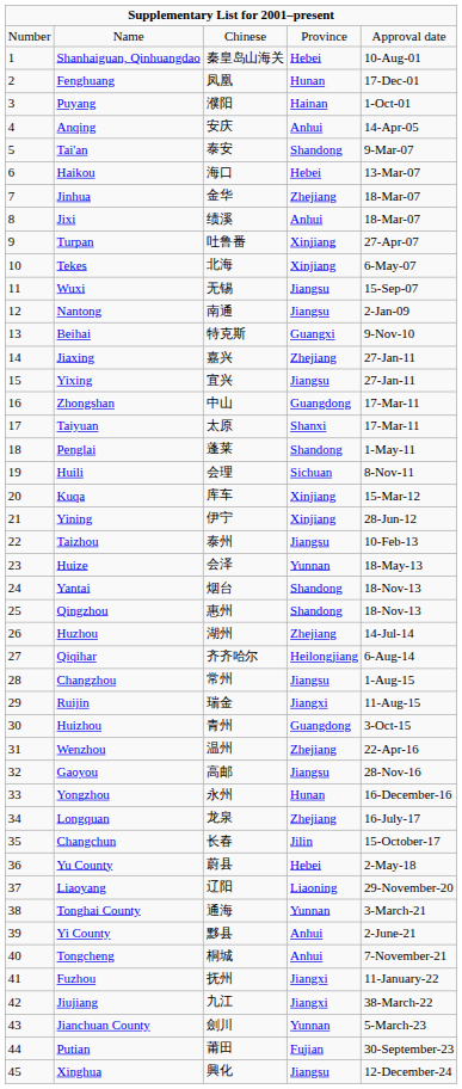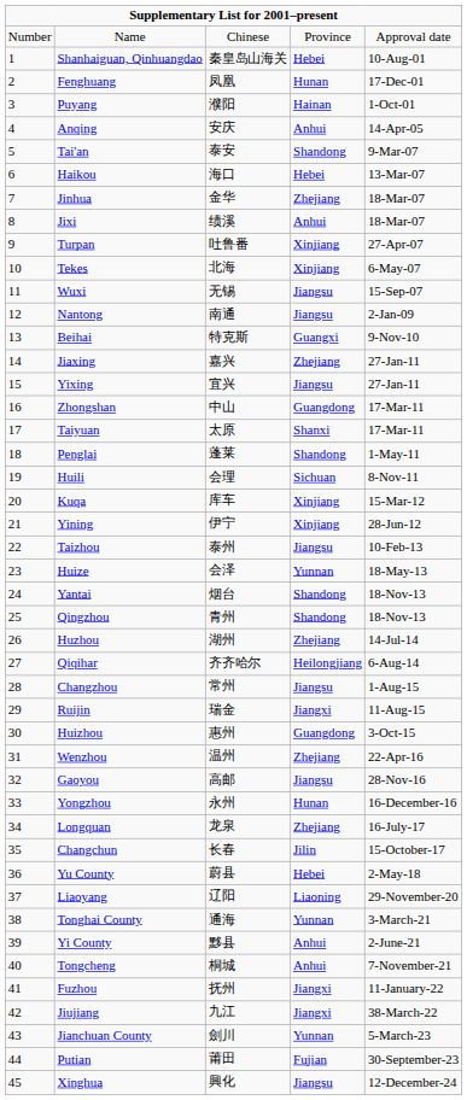 <table table class="wikitable sortable">
 <tr>
 <td align=center colspan=5><strong>Supplementary List for 2001–present</strong></td>
 </tr>
 <tr align=center>
 <td>Number</td>
 <td>Name</td>
 <td>Chinese</td>
 <td>Province</td>
 <td>Approval date</td>
 </tr>
 <tr align=left>
 <td>1</td>
 <td><a href='#'>Shanhaiguan, Qinhuangdao</a></td>
 <td>秦皇岛山海关</td>
 <td><a href='#'>Hebei</a></td>
 <td>10-Aug-01</td>
 </tr>
 <tr align=left>
 <td>2</td>
 <td><a href='#'>Fenghuang</a></td>
 <td>凤凰</td>
 <td><a href='#'>Hunan</a></td>
 <td>17-Dec-01</td>
 </tr>
 <tr align=left>
 <td>3</td>
 <td><a href='#'>Puyang</a></td>
 <td>濮阳</td>
 <td><a href='#'>Hainan</a></td>
 <td>1-Oct-01</td>
 </tr>
 <tr align=left>
 <td>4</td>
 <td><a href='#'>Anqing</a></td>
 <td>安庆</td>
 <td><a href='#'>Anhui</a></td>
 <td>14-Apr-05</td>
 </tr>
 <tr align=left>
 <td>5</td>
 <td><a href='#'>Tai'an</a></td>
 <td>泰安</td>
 <td><a href='#'>Shandong</a></td>
 <td>9-Mar-07</td>
 </tr>
 <tr align=left>
 <td>6</td>
 <td><a href='#'>Haikou</a></td>
 <td>海口</td>
 <td><a href='#'>Hebei</a></td>
 <td>13-Mar-07</td>
 </tr>
 <tr align=left>
 <td>7</td>
 <td><a href='#'>Jinhua</a></td>
 <td>金华</td>
 <td><a href='#'>Zhejiang</a></td>
 <td>18-Mar-07</td>
 </tr>
 <tr align=left>
 <td>8</td>
 <td><a href='#'>Jixi</a></td>
 <td>绩溪</td>
 <td><a href='#'>Anhui</a></td>
 <td>18-Mar-07</td>
 </tr>
 <tr align=left>
 <td>9</td>
 <td><a href='#'>Turpan</a></td>
 <td>吐鲁番</td>
 <td><a href='#'>Xinjiang</a></td>
 <td>27-Apr-07</td>
 </tr>
 <tr align=left>
 <td>10</td>
 <td><a href='#'>Tekes</a></td>
 <td>北海</td>
 <td><a href='#'>Xinjiang</a></td>
 <td>6-May-07</td>
 </tr>
 <tr align=left>
 <td>11</td>
 <td><a href='#'>Wuxi</a></td>
 <td>无锡</td>
 <td><a href='#'>Jiangsu</a></td>
 <td>15-Sep-07</td>
 </tr>
 <tr align=left>
 <td>12</td>
 <td><a href='#'>Nantong</a></td>
 <td>南通</td>
 <td><a href='#'>Jiangsu</a></td>
 <td>2-Jan-09</td>
 </tr>
 <tr align=left>
 <td>13</td>
 <td><a href='#'>Beihai</a></td>
 <td>特克斯</td>
 <td><a href='#'>Guangxi</a></td>
 <td>9-Nov-10</td>
 </tr>
 <tr align=left>
 <td>14</td>
 <td><a href='#'>Jiaxing</a></td>
 <td>嘉兴</td>
 <td><a href='#'>Zhejiang</a></td>
 <td>27-Jan-11</td>
 </tr>
 <tr align=left>
 <td>15</td>
 <td><a href='#'>Yixing</a></td>
 <td>宜兴</td>
 <td><a href='#'>Jiangsu</a></td>
 <td>27-Jan-11</td>
 </tr>
 <tr align=left>
 <td>16</td>
 <td><a href='#'>Zhongshan</a></td>
 <td>中山</td>
 <td><a href='#'>Guangdong</a></td>
 <td>17-Mar-11</td>
 </tr>
 <tr align=left>
 <td>17</td>
 <td><a href='#'>Taiyuan</a></td>
 <td>太原</td>
 <td><a href='#'>Shanxi</a></td>
 <td>17-Mar-11</td>
 </tr>
 <tr align=left>
 <td>18</td>
 <td><a href='#'>Penglai</a></td>
 <td>蓬莱</td>
 <td><a href='#'>Shandong</a></td>
 <td>1-May-11</td>
 </tr>
 <tr align=left>
 <td>19</td>
 <td><a href='#'>Huili</a></td>
 <td>会理</td>
 <td><a href='#'>Sichuan</a></td>
 <td>8-Nov-11</td>
 </tr>
 <tr align=left>
 <td>20</td>
 <td><a href='#'>Kuqa</a></td>
 <td>库车</td>
 <td><a href='#'>Xinjiang</a></td>
 <td>15-Mar-12</td>
 </tr>
 <tr align=left>
 <td>21</td>
 <td><a href='#'>Yining</a></td>
 <td>伊宁</td>
 <td><a href='#'>Xinjiang</a></td>
 <td>28-Jun-12</td>
 </tr>
 <tr align=left>
 <td>22</td>
 <td><a href='#'>Taizhou</a></td>
 <td>泰州</td>
 <td><a href='#'>Jiangsu</a></td>
 <td>10-Feb-13</td>
 </tr>
 <tr align=left>
 <td>23</td>
 <td><a href='#'>Huize</a></td>
 <td>会泽</td>
 <td><a href='#'>Yunnan</a></td>
 <td>18-May-13</td>
 </tr>
 <tr align=left>
 <td>24</td>
 <td><a href='#'>Yantai</a></td>
 <td>烟台</td>
 <td><a href='#'>Shandong</a></td>
 <td>18-Nov-13</td>
 </tr>
 <tr align=left>
 <td>25</td>
 <td><a href='#'>Qingzhou</a></td>
-<td>惠州</td>
+<td>青州</td>
 <td><a href='#'>Shandong</a></td>
 <td>18-Nov-13</td>
 </tr>
 <tr align=left>
 <td>26</td>
 <td><a href='#'>Huzhou</a></td>
 <td>湖州</td>
 <td><a href='#'>Zhejiang</a></td>
 <td>14-Jul-14</td>
 </tr>
 <tr align=left>
 <td>27</td>
 <td><a href='#'>Qiqihar</a></td>
 <td>齐齐哈尔</td>
 <td><a href='#'>Heilongjiang</a></td>
 <td>6-Aug-14</td>
 </tr>
 <tr align=left>
 <td>28</td>
 <td><a href='#'>Changzhou</a></td>
 <td>常州</td>
 <td><a href='#'>Jiangsu</a></td>
 <td>1-Aug-15</td>
 </tr>
 <tr align=left>
 <td>29</td>
 <td><a href='#'>Ruijin</a></td>
 <td>瑞金</td>
 <td><a href='#'>Jiangxi</a></td>
 <td>11-Aug-15</td>
 </tr>
 <tr align=left>
 <td>30</td>
 <td><a href='#'>Huizhou</a></td>
-<td>青州</td>
+<td>惠州</td>
 <td><a href='#'>Guangdong</a></td>
 <td>3-Oct-15 </td>
 </tr>
 <tr align=left>
 <td>31</td>
 <td><a href='#'>Wenzhou</a></td>
 <td>温州</td>
 <td><a href='#'>Zhejiang</a></td>
 <td>22-Apr-16 </td>
 </tr>
 <tr align=left>
 <td>32</td>
 <td><a href='#'>Gaoyou</a></td>
 <td>高邮</td>
 <td><a href='#'>Jiangsu</a></td>
 <td>28-Nov-16 </td>
 </tr>
 <tr align=left>
 <td>33</td>
 <td><a href='#'>Yongzhou</a></td>
 <td>永州</td>
 <td><a href='#'>Hunan</a></td>
 <td>16-December-16</td>
 </tr>
 <tr align=left>
 <td>34</td>
 <td><a href='#'>Longquan</a></td>
 <td>龙泉</td>
 <td><a href='#'>Zhejiang</a></td>
 <td>16-July-17</td>
 </tr>
 <tr align=left>
 <td>35</td>
 <td><a href='#'>Changchun</a></td>
 <td>长春</td>
 <td><a href='#'>Jilin</a></td>
 <td>15-October-17</td>
 </tr>
 <tr align=left>
 <td>36</td>
 <td><a href='#'>Yu County</a></td>
 <td>蔚县</td>
 <td><a href='#'>Hebei</a></td>
 <td>2-May-18</td>
 </tr>
 <tr align=left>
 <td>37</td>
 <td><a href='#'>Liaoyang</a></td>
 <td>辽阳</td>
 <td><a href='#'>Liaoning</a></td>
 <td>29-November-20</td>
 </tr>
 <tr align=left>
 <td>38</td>
 <td><a href='#'>Tonghai County</a></td>
 <td>通海</td>
 <td><a href='#'>Yunnan</a></td>
 <td>3-March-21</td>
 </tr>
 <tr align=left>
 <td>39</td>
 <td><a href='#'>Yi County</a></td>
 <td>黟县</td>
 <td><a href='#'>Anhui</a></td>
 <td>2-June-21</td>
 </tr>
 <tr align=left>
 <td>40</td>
 <td><a href='#'>Tongcheng</a></td>
 <td>桐城</td>
 <td><a href='#'>Anhui</a></td>
 <td>7-November-21</td>
 </tr>
 <tr align=left>
 <td>41</td>
 <td><a href='#'>Fuzhou</a></td>
 <td>抚州</td>
 <td><a href='#'>Jiangxi</a></td>
 <td>11-January-22</td>
 </tr>
 <tr align=left>
 <td>42</td>
 <td><a href='#'>Jiujiang</a></td>
 <td>九江</td>
 <td><a href='#'>Jiangxi</a></td>
 <td>38-March-22</td>
 </tr>
 <tr align=left>
 <td>43</td>
 <td><a href='#'>Jianchuan County</a></td>
 <td>劍川</td>
 <td><a href='#'>Yunnan</a></td>
 <td>5-March-23</td>
 </tr>
 <tr align=left>
 <td>44</td>
 <td><a href='#'>Putian</a></td>
 <td>莆田</td>
 <td><a href='#'>Fujian</a></td>
 <td>30-September-23</td>
 </tr>
 <tr align=left>
 <td>45</td>
 <td><a href='#'> Xinghua</a></td>
 <td>興化</td>
 <td><a href='#'>Jiangsu</a></td>
 <td>12-December-24</td>
 </tr>
 </table>
